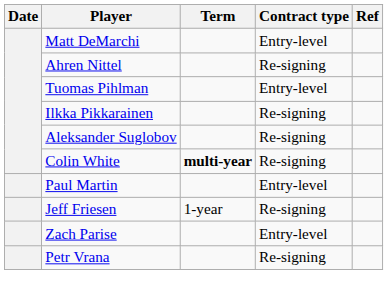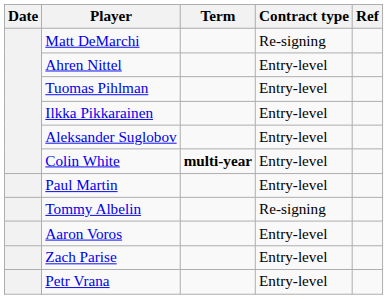 <table class="wikitable plainrowheaders">
 <tr style="background:#ddd; text-align:center;">
 <th>Date</th>
 <th>Player</th>
 <th>Term</th>
 <th>Contract type</th>
 <th>Ref</th>
 </tr>
 <tr>
 <th scope="row" rowspan=6></th>
 <td><a href='#'>Matt DeMarchi</a></td>
 <td></td>
-<td>Entry-level</td>
+<td>Re-signing</td>
 <td></td>
 </tr>
 <tr>
 <td><a href='#'>Ahren Nittel</a></td>
 <td></td>
-<td>Re-signing</td>
+<td>Entry-level</td>
 <td></td>
 </tr>
 <tr>
 <td><a href='#'>Tuomas Pihlman</a></td>
 <td></td>
 <td>Entry-level</td>
 <td></td>
 </tr>
 <tr>
 <td><a href='#'>Ilkka Pikkarainen</a></td>
 <td></td>
-<td>Re-signing</td>
+<td>Entry-level</td>
 <td></td>
 </tr>
 <tr>
 <td><a href='#'>Aleksander Suglobov</a></td>
 <td></td>
-<td>Re-signing</td>
+<td>Entry-level</td>
 <td></td>
 </tr>
 <tr>
 <td><a href='#'>Colin White</a></td>
 <td><strong>multi-year</strong></td>
-<td>Re-signing</td>
+<td>Entry-level</td>
 <td></td>
 </tr>
 <tr>
 <th scope="row"></th>
 <td><a href='#'>Paul Martin</a></td>
 <td></td>
 <td>Entry-level</td>
 <td></td>
 </tr>
 <tr>
 <th scope="row"></th>
-<td><a href='#'>Jeff Friesen</a></td>
-<td>1-year</td>
+<td><a href='#'>Tommy Albelin</a></td>
+<td></td>
 <td>Re-signing</td>
+<td></td>
+</tr>
+<tr>
+<th scope="row"></th>
+<td><a href='#'>Aaron Voros</a></td>
+<td></td>
+<td>Entry-level</td>
 <td></td>
 </tr>
 <tr>
 <th scope="row"></th>
 <td><a href='#'>Zach Parise</a></td>
 <td></td>
 <td>Entry-level</td>
 <td></td>
 </tr>
 <tr>
 <th scope="row"></th>
 <td><a href='#'>Petr Vrana</a></td>
 <td></td>
-<td>Re-signing</td>
+<td>Entry-level</td>
 <td></td>
 </tr>
 </table>
